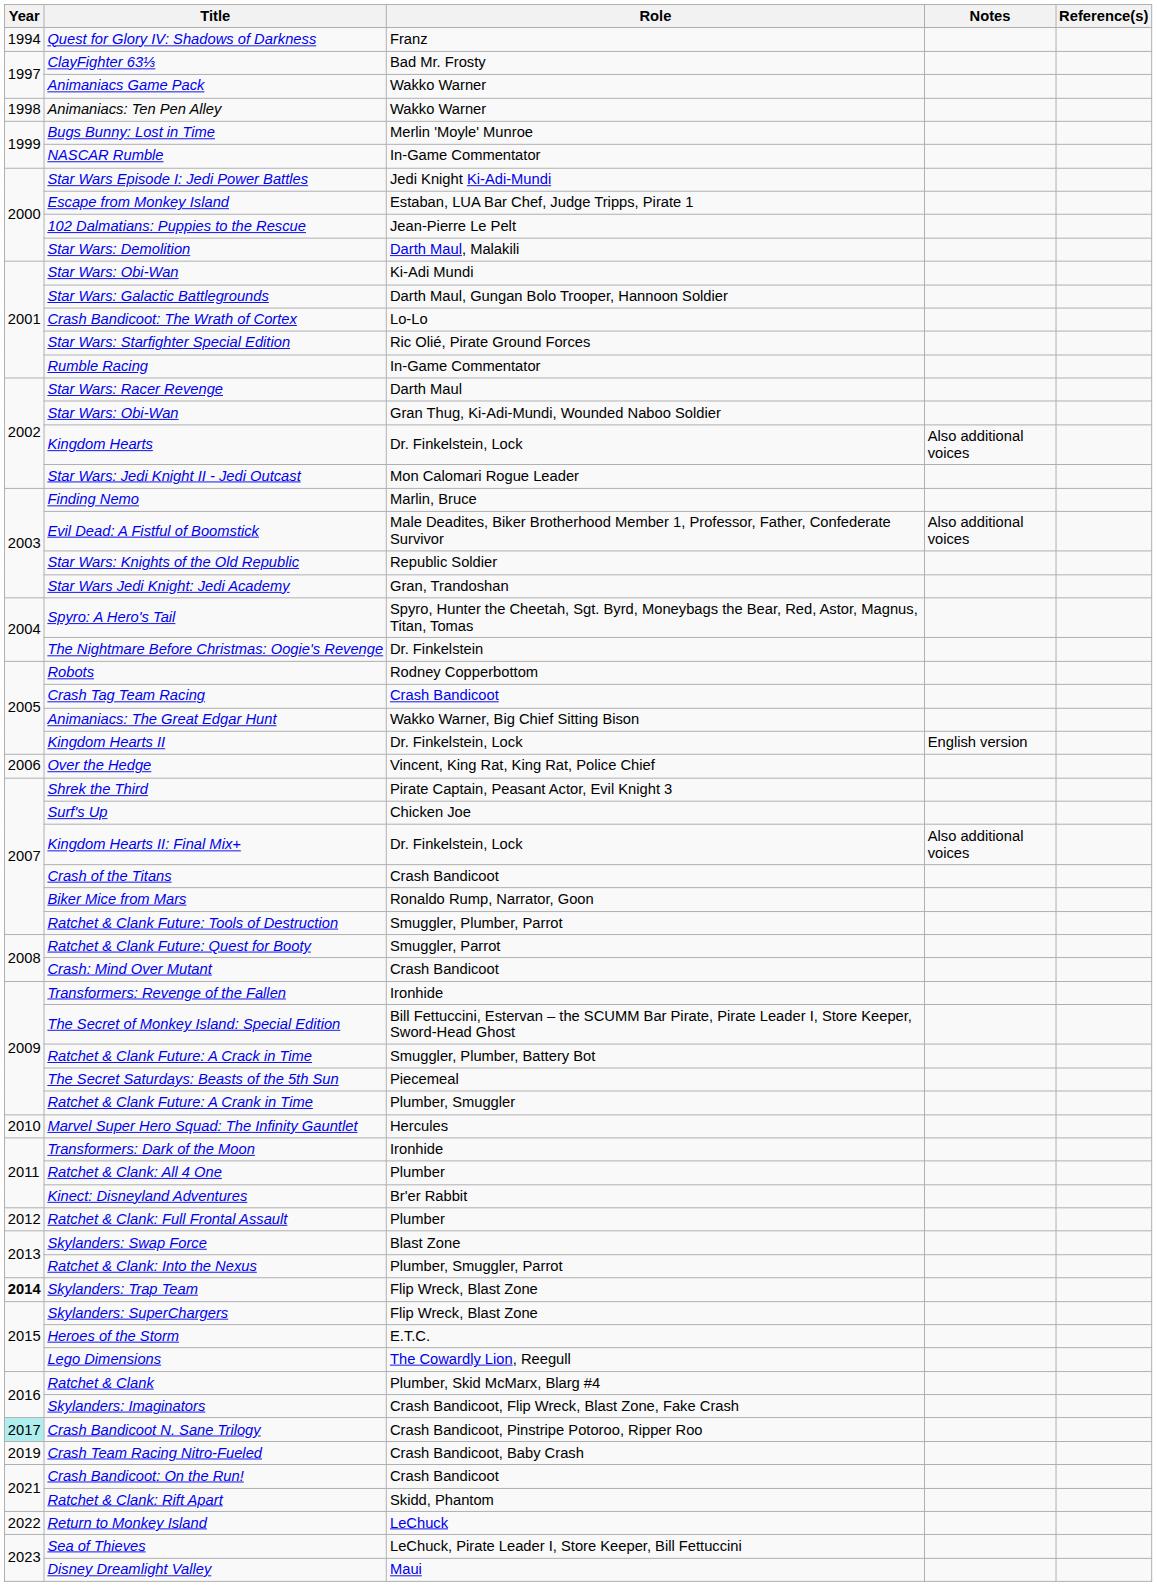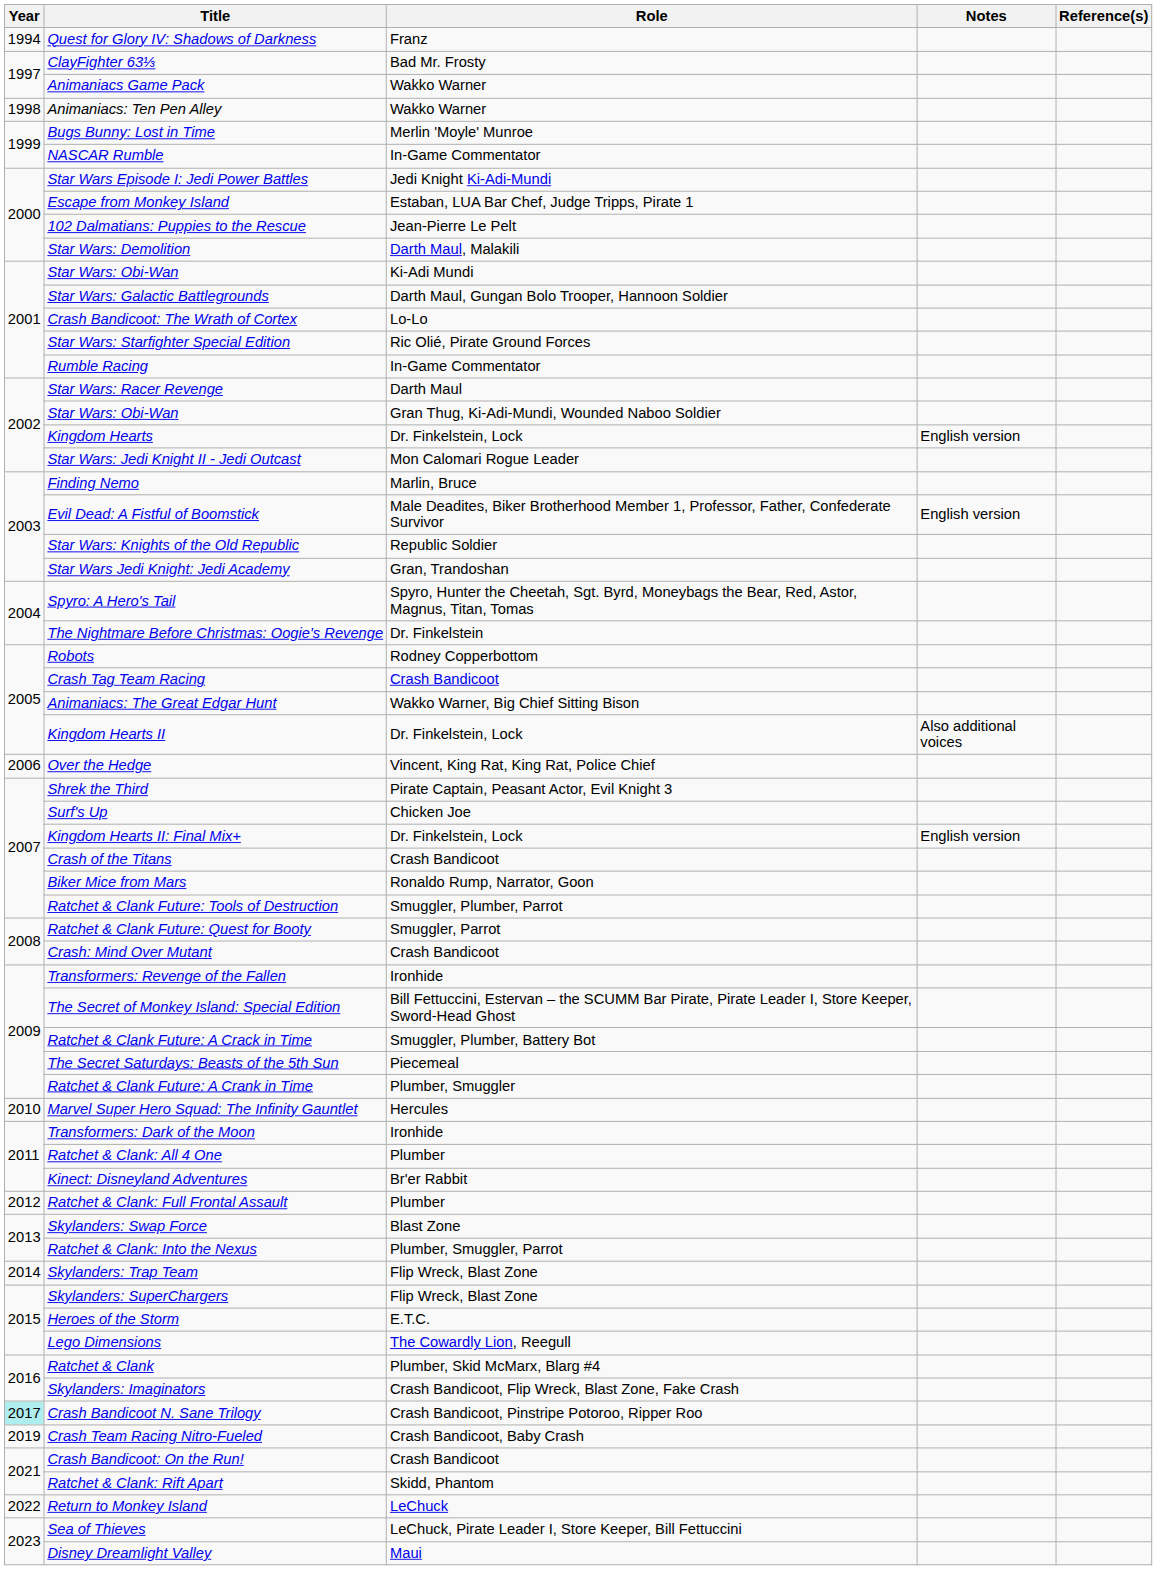 <table class="wikitable">
 <tr>
 <th>Year</th>
 <th>Title</th>
 <th>Role</th>
 <th>Notes</th>
 <th>Reference(s)</th>
 </tr>
 <tr>
 <td>1994</td>
 <td><em><a href='#'>Quest for Glory IV: Shadows of Darkness</a></em></td>
 <td>Franz</td>
 <td></td>
 <td></td>
 </tr>
 <tr>
 <td rowspan="2">1997</td>
 <td><em><a href='#'>ClayFighter 63⅓</a></em></td>
 <td>Bad Mr. Frosty</td>
 <td></td>
 <td></td>
 </tr>
 <tr>
 <td><em><a href='#'>Animaniacs Game Pack</a></em></td>
 <td>Wakko Warner</td>
 <td></td>
 <td></td>
 </tr>
 <tr>
 <td>1998</td>
 <td><em>Animaniacs: Ten Pen Alley</em></td>
 <td>Wakko Warner</td>
 <td></td>
 <td></td>
 </tr>
 <tr>
 <td rowspan="2">1999</td>
 <td><em><a href='#'>Bugs Bunny: Lost in Time</a></em></td>
 <td>Merlin 'Moyle' Munroe</td>
 <td></td>
 <td></td>
 </tr>
 <tr>
 <td><em><a href='#'>NASCAR Rumble</a></em></td>
 <td>In-Game Commentator</td>
 <td></td>
 <td></td>
 </tr>
 <tr>
 <td rowspan="4">2000</td>
 <td><em><a href='#'>Star Wars Episode I: Jedi Power Battles</a></em></td>
 <td>Jedi Knight <a href='#'>Ki-Adi-Mundi</a></td>
 <td></td>
 <td></td>
 </tr>
 <tr>
 <td><em><a href='#'>Escape from Monkey Island</a></em></td>
 <td>Estaban, LUA Bar Chef, Judge Tripps, Pirate 1</td>
 <td></td>
 <td></td>
 </tr>
 <tr>
 <td><em><a href='#'>102 Dalmatians: Puppies to the Rescue</a></em></td>
 <td>Jean‑Pierre Le Pelt</td>
 <td></td>
 <td></td>
 </tr>
 <tr>
 <td><em><a href='#'>Star Wars: Demolition</a></em></td>
 <td><a href='#'>Darth Maul</a>, Malakili</td>
 <td></td>
 <td></td>
 </tr>
 <tr>
 <td rowspan="5">2001</td>
 <td><em><a href='#'>Star Wars: Obi-Wan</a></em></td>
 <td>Ki-Adi Mundi</td>
 <td></td>
 <td></td>
 </tr>
 <tr>
 <td><em><a href='#'>Star Wars: Galactic Battlegrounds</a></em></td>
 <td>Darth Maul, Gungan Bolo Trooper, Hannoon Soldier</td>
 <td></td>
 <td></td>
 </tr>
 <tr>
 <td><em><a href='#'>Crash Bandicoot: The Wrath of Cortex</a></em></td>
 <td>Lo-Lo</td>
 <td></td>
 <td></td>
 </tr>
 <tr>
 <td><em><a href='#'>Star Wars: Starfighter Special Edition</a></em></td>
 <td>Ric Olié, Pirate Ground Forces</td>
 <td></td>
 <td></td>
 </tr>
 <tr>
 <td><em><a href='#'>Rumble Racing</a></em></td>
 <td>In-Game Commentator</td>
 <td></td>
 <td></td>
 </tr>
 <tr>
 <td rowspan="4">2002</td>
 <td><em><a href='#'>Star Wars: Racer Revenge</a></em></td>
 <td>Darth Maul</td>
 <td></td>
 <td></td>
 </tr>
 <tr>
 <td><em><a href='#'>Star Wars: Obi-Wan</a></em></td>
 <td>Gran Thug, Ki-Adi-Mundi, Wounded Naboo Soldier</td>
 <td></td>
 <td></td>
 </tr>
 <tr>
 <td><em><a href='#'>Kingdom Hearts</a></em></td>
 <td>Dr. Finkelstein, Lock</td>
-<td>Also additional voices</td>
+<td style="white-space:nowrap;">English version</td>
 <td></td>
 </tr>
 <tr>
 <td><em><a href='#'>Star Wars: Jedi Knight II - Jedi Outcast</a></em></td>
 <td>Mon Calomari Rogue Leader</td>
 <td></td>
 <td></td>
 </tr>
 <tr>
 <td rowspan="4">2003</td>
 <td><em><a href='#'>Finding Nemo</a></em></td>
 <td>Marlin, Bruce</td>
 <td></td>
 <td></td>
 </tr>
 <tr>
 <td><em><a href='#'>Evil Dead: A Fistful of Boomstick</a></em></td>
 <td>Male Deadites, Biker Brotherhood Member 1, Professor, Father, Confederate Survivor</td>
-<td>Also additional voices</td>
+<td>English version</td>
 <td></td>
 </tr>
 <tr>
 <td><em><a href='#'>Star Wars: Knights of the Old Republic</a></em></td>
 <td>Republic Soldier</td>
 <td></td>
 <td></td>
 </tr>
 <tr>
 <td><em><a href='#'>Star Wars Jedi Knight: Jedi Academy</a></em></td>
 <td>Gran, Trandoshan</td>
 <td></td>
 <td></td>
 </tr>
 <tr>
 <td rowspan="2">2004</td>
 <td><em><a href='#'>Spyro: A Hero's Tail</a></em></td>
 <td>Spyro, Hunter the Cheetah, Sgt. Byrd, Moneybags the Bear, Red, Astor, Magnus, Titan, Tomas</td>
 <td></td>
 <td></td>
 </tr>
 <tr>
 <td style="white-space:nowrap;"><em><a href='#'>The Nightmare Before Christmas: Oogie's Revenge</a></em></td>
 <td>Dr. Finkelstein</td>
 <td></td>
 <td></td>
 </tr>
 <tr>
 <td rowspan="4">2005</td>
 <td><em><a href='#'>Robots</a></em></td>
 <td>Rodney Copperbottom</td>
 <td></td>
 <td></td>
 </tr>
 <tr>
 <td><em><a href='#'>Crash Tag Team Racing</a></em></td>
 <td><a href='#'>Crash Bandicoot</a></td>
 <td></td>
 <td></td>
 </tr>
 <tr>
 <td><em><a href='#'>Animaniacs: The Great Edgar Hunt</a></em></td>
 <td>Wakko Warner, Big Chief Sitting Bison</td>
 <td></td>
 <td></td>
 </tr>
 <tr>
 <td><em><a href='#'>Kingdom Hearts II</a></em></td>
 <td>Dr. Finkelstein, Lock</td>
-<td>English version</td>
+<td>Also additional voices</td>
 <td></td>
 </tr>
 <tr>
 <td>2006</td>
 <td><em><a href='#'>Over the Hedge</a></em></td>
 <td>Vincent, King Rat, King Rat, Police Chief</td>
 <td></td>
 <td></td>
 </tr>
 <tr>
 <td rowspan="6">2007</td>
 <td><em><a href='#'>Shrek the Third</a></em></td>
 <td>Pirate Captain, Peasant Actor, Evil Knight 3</td>
 <td></td>
 <td></td>
 </tr>
 <tr>
 <td><em><a href='#'>Surf's Up</a></em></td>
 <td>Chicken Joe</td>
 <td></td>
 <td></td>
 </tr>
 <tr>
 <td><em><a href='#'>Kingdom Hearts II: Final Mix+</a></em></td>
 <td>Dr. Finkelstein, Lock</td>
-<td>Also additional voices</td>
+<td>English version</td>
 <td></td>
 </tr>
 <tr>
 <td><em><a href='#'>Crash of the Titans</a></em></td>
 <td>Crash Bandicoot</td>
 <td></td>
 <td></td>
 </tr>
 <tr>
 <td><em><a href='#'>Biker Mice from Mars</a></em></td>
 <td>Ronaldo Rump, Narrator, Goon</td>
 <td></td>
 <td></td>
 </tr>
 <tr>
 <td><em><a href='#'>Ratchet & Clank Future: Tools of Destruction</a></em></td>
 <td>Smuggler, Plumber, Parrot</td>
 <td></td>
 <td></td>
 </tr>
 <tr>
 <td rowspan="2">2008</td>
 <td><em><a href='#'>Ratchet & Clank Future: Quest for Booty</a></em></td>
 <td>Smuggler, Parrot</td>
 <td></td>
 <td></td>
 </tr>
 <tr>
 <td><em><a href='#'>Crash: Mind Over Mutant</a></em></td>
 <td>Crash Bandicoot</td>
 <td></td>
 <td></td>
 </tr>
 <tr>
 <td rowspan="5">2009</td>
 <td><em><a href='#'>Transformers: Revenge of the Fallen</a></em></td>
 <td>Ironhide</td>
 <td></td>
 <td></td>
 </tr>
 <tr>
 <td><em><a href='#'>The Secret of Monkey Island: Special Edition</a></em></td>
 <td>Bill Fettuccini, Estervan – the SCUMM Bar Pirate, Pirate Leader I, Store Keeper, Sword-Head Ghost</td>
 <td></td>
 <td></td>
 </tr>
 <tr>
 <td><em><a href='#'>Ratchet & Clank Future: A Crack in Time</a></em></td>
 <td>Smuggler, Plumber, Battery Bot</td>
 <td></td>
 <td></td>
 </tr>
 <tr>
 <td><em><a href='#'>The Secret Saturdays: Beasts of the 5th Sun</a></em></td>
 <td>Piecemeal</td>
 <td></td>
 <td></td>
 </tr>
 <tr>
 <td><em><a href='#'>Ratchet & Clank Future: A Crank in Time</a></em></td>
 <td>Plumber, Smuggler</td>
 <td></td>
 <td></td>
 </tr>
 <tr>
 <td>2010</td>
 <td><em><a href='#'>Marvel Super Hero Squad: The Infinity Gauntlet</a></em></td>
 <td>Hercules</td>
 <td></td>
 <td></td>
 </tr>
 <tr>
 <td rowspan="3">2011</td>
 <td><em><a href='#'>Transformers: Dark of the Moon</a></em></td>
 <td>Ironhide</td>
 <td></td>
 <td></td>
 </tr>
 <tr>
 <td><em><a href='#'>Ratchet & Clank: All 4 One</a></em></td>
 <td>Plumber</td>
 <td></td>
 <td></td>
 </tr>
 <tr>
 <td><em><a href='#'>Kinect: Disneyland Adventures</a></em></td>
 <td>Br'er Rabbit</td>
 <td></td>
 <td></td>
 </tr>
 <tr>
 <td>2012</td>
 <td><em><a href='#'>Ratchet & Clank: Full Frontal Assault</a></em></td>
 <td>Plumber</td>
 <td></td>
 <td></td>
 </tr>
 <tr>
 <td rowspan="2">2013</td>
 <td><em><a href='#'>Skylanders: Swap Force</a></em></td>
 <td>Blast Zone</td>
 <td></td>
 <td></td>
 </tr>
 <tr>
 <td><em><a href='#'>Ratchet & Clank: Into the Nexus</a></em></td>
 <td>Plumber, Smuggler, Parrot</td>
 <td></td>
 <td></td>
 </tr>
 <tr>
-<td><strong>2014</strong></td>
+<td>2014</td>
 <td><em><a href='#'>Skylanders: Trap Team</a></em></td>
 <td>Flip Wreck, Blast Zone</td>
 <td></td>
 </tr>
 <tr>
 <td rowspan="3">2015</td>
 <td><em><a href='#'>Skylanders: SuperChargers</a></em></td>
 <td>Flip Wreck, Blast Zone</td>
 <td></td>
 <td></td>
 </tr>
 <tr>
 <td><em><a href='#'>Heroes of the Storm</a></em></td>
 <td>E.T.C.</td>
 <td></td>
 <td></td>
 </tr>
 <tr>
 <td><em><a href='#'>Lego Dimensions</a></em></td>
 <td><a href='#'>The Cowardly Lion</a>, Reegull</td>
 <td></td>
 <td></td>
 </tr>
 <tr>
 <td rowspan="2">2016</td>
 <td><em><a href='#'>Ratchet & Clank</a></em></td>
 <td>Plumber, Skid McMarx, Blarg #4</td>
 <td></td>
 <td></td>
 </tr>
 <tr>
 <td><em><a href='#'>Skylanders: Imaginators</a></em></td>
 <td>Crash Bandicoot, Flip Wreck, Blast Zone, Fake Crash</td>
 <td></td>
 <td></td>
 </tr>
 <tr>
 <td style="background: paleturquoise;">2017</td>
 <td><em><a href='#'>Crash Bandicoot N. Sane Trilogy</a></em></td>
 <td>Crash Bandicoot, Pinstripe Potoroo, Ripper Roo</td>
 <td></td>
 <td></td>
 </tr>
 <tr>
 <td>2019</td>
 <td><em><a href='#'>Crash Team Racing Nitro-Fueled</a></em></td>
 <td>Crash Bandicoot, Baby Crash </td>
 <td></td>
 <td></td>
 </tr>
 <tr>
 <td rowspan="2">2021</td>
 <td><em><a href='#'>Crash Bandicoot: On the Run!</a></em></td>
 <td>Crash Bandicoot</td>
 <td></td>
 <td></td>
 </tr>
 <tr>
 <td><em><a href='#'>Ratchet & Clank: Rift Apart</a></em></td>
 <td>Skidd, Phantom</td>
 <td></td>
 <td></td>
 </tr>
 <tr>
 <td>2022</td>
 <td><em><a href='#'>Return to Monkey Island</a></em></td>
 <td><a href='#'>LeChuck</a></td>
 <td></td>
 <td></td>
 </tr>
 <tr>
 <td rowspan="2">2023</td>
 <td><em><a href='#'>Sea of Thieves</a></em></td>
 <td>LeChuck, Pirate Leader I, Store Keeper, Bill Fettuccini</td>
 <td></td>
 <td></td>
 </tr>
 <tr>
 <td><em><a href='#'>Disney Dreamlight Valley</a></em></td>
 <td><a href='#'>Maui</a></td>
 <td></td>
 <td></td>
 </tr>
 </table>
